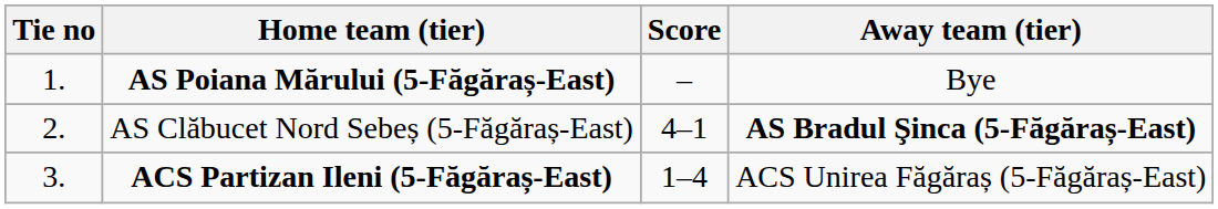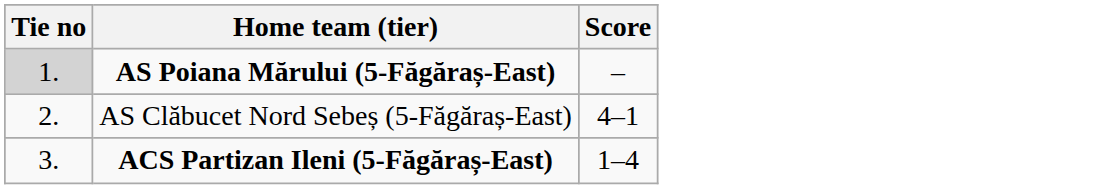 <table class="wikitable" style="text-align: center">
 <tr>
 <th>Tie no</th>
 <th>Home team (tier)</th>
 <th>Score</th>
-<th>Away team (tier)</th>
 </tr>
 <tr>
-<td>1.</td>
+<td style="background: lightgrey;">1.</td>
 <td><strong>AS Poiana Mărului (5-Făgăraș-East)</strong></td>
 <td>–</td>
-<td>Bye</td>
 </tr>
 <tr>
 <td>2.</td>
 <td>AS Clăbucet Nord Sebeș (5-Făgăraș-East)</td>
 <td>4–1</td>
-<td><strong>AS Bradul Şinca (5-Făgăraș-East)</strong></td>
 </tr>
 <tr>
 <td>3.</td>
 <td><strong>ACS Partizan Ileni (5-Făgăraș-East)</strong></td>
 <td>1–4</td>
-<td>ACS Unirea Făgăraș (5-Făgăraș-East)</td>
 </tr>
 </table>
